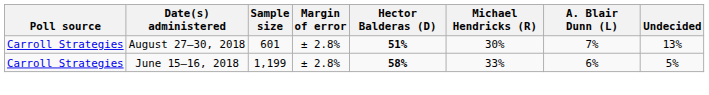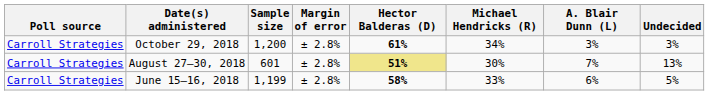 <table class="wikitable" style="font-size:90%;text-align:center;">
 <tr valign=bottom>
 <th>Poll source</th>
 <th>Date(s)<br>administered</th>
 <th>Sample<br>size</th>
 <th>Margin<br>of error</th>
 <th style="width:100px;">Hector<br>Balderas (D)</th>
 <th style="width:100px;">Michael<br>Hendricks (R)</th>
 <th style="width:100px;">A. Blair<br>Dunn (L)</th>
 <th>Undecided</th>
 </tr>
 <tr>
 <td style="text-align:left;"><a href='#'>Carroll Strategies</a></td>
+<td align=center>October 29, 2018</td>
+<td align=center>1,200</td>
+<td align=center>± 2.8%</td>
+<td><strong>61%</strong></td>
+<td align=center>34%</td>
+<td align=center>3%</td>
+<td align=center>3%</td>
+</tr>
+<tr>
+<td style="text-align:left;"><a href='#'>Carroll Strategies</a></td>
 <td align=center>August 27–30, 2018</td>
 <td align=center>601</td>
 <td align=center>± 2.8%</td>
-<td><strong>51%</strong></td>
+<td style="background: khaki;"><strong>51%</strong></td>
 <td align=center>30%</td>
 <td align=center>7%</td>
 <td align=center>13%</td>
 </tr>
 <tr>
 <td style="text-align:left;"><a href='#'>Carroll Strategies</a></td>
 <td align=center>June 15–16, 2018</td>
 <td align=center>1,199</td>
 <td align=center>± 2.8%</td>
 <td><strong>58%</strong></td>
 <td align=center>33%</td>
 <td align=center>6%</td>
 <td align=center>5%</td>
 </tr>
 </table>
